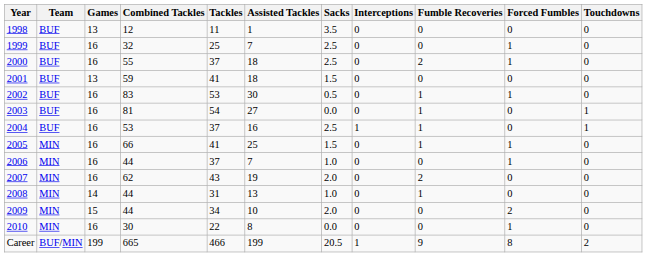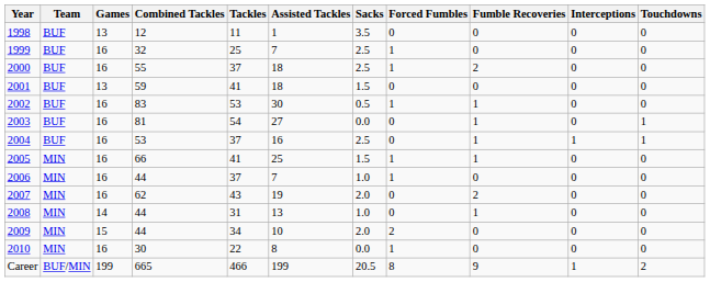 <table class="wikitable">
 <tr>
 <th>Year</th>
 <th>Team</th>
 <th>Games</th>
 <th>Combined Tackles</th>
 <th>Tackles</th>
 <th>Assisted Tackles</th>
 <th>Sacks</th>
+<th>Forced Fumbles</th>
+<th>Fumble Recoveries</th>
 <th>Interceptions</th>
-<th>Fumble Recoveries</th>
-<th>Forced Fumbles</th>
 <th>Touchdowns</th>
 </tr>
 <tr>
 <td><a href='#'>1998</a></td>
 <td><a href='#'>BUF</a></td>
 <td>13</td>
 <td>12</td>
 <td>11</td>
 <td>1</td>
 <td>3.5</td>
 <td>0</td>
 <td>0</td>
 <td>0</td>
 <td>0</td>
 </tr>
 <tr>
 <td><a href='#'>1999</a></td>
 <td><a href='#'>BUF</a></td>
 <td>16</td>
 <td>32</td>
 <td>25</td>
 <td>7</td>
 <td>2.5</td>
+<td>1</td>
 <td>0</td>
 <td>0</td>
-<td>1</td>
 <td>0</td>
 </tr>
 <tr>
 <td><a href='#'>2000</a></td>
 <td><a href='#'>BUF</a></td>
 <td>16</td>
 <td>55</td>
 <td>37</td>
 <td>18</td>
 <td>2.5</td>
+<td>1</td>
+<td>2</td>
 <td>0</td>
-<td>2</td>
-<td>1</td>
 <td>0</td>
 </tr>
 <tr>
 <td><a href='#'>2001</a></td>
 <td><a href='#'>BUF</a></td>
 <td>13</td>
 <td>59</td>
 <td>41</td>
 <td>18</td>
 <td>1.5</td>
 <td>0</td>
 <td>0</td>
 <td>0</td>
 <td>0</td>
 </tr>
 <tr>
 <td><a href='#'>2002</a></td>
 <td><a href='#'>BUF</a></td>
 <td>16</td>
 <td>83</td>
 <td>53</td>
 <td>30</td>
 <td>0.5</td>
-<td>0</td>
 <td>1</td>
 <td>1</td>
+<td>0</td>
 <td>0</td>
 </tr>
 <tr>
 <td><a href='#'>2003</a></td>
 <td><a href='#'>BUF</a></td>
 <td>16</td>
 <td>81</td>
 <td>54</td>
 <td>27</td>
 <td>0.0</td>
 <td>0</td>
 <td>1</td>
 <td>0</td>
 <td>1</td>
 </tr>
 <tr>
 <td><a href='#'>2004</a></td>
 <td><a href='#'>BUF</a></td>
 <td>16</td>
 <td>53</td>
 <td>37</td>
 <td>16</td>
 <td>2.5</td>
+<td>0</td>
 <td>1</td>
 <td>1</td>
-<td>0</td>
 <td>1</td>
 </tr>
 <tr>
 <td><a href='#'>2005</a></td>
 <td><a href='#'>MIN</a></td>
 <td>16</td>
 <td>66</td>
 <td>41</td>
 <td>25</td>
 <td>1.5</td>
-<td>0</td>
 <td>1</td>
 <td>1</td>
+<td>0</td>
 <td>0</td>
 </tr>
 <tr>
 <td><a href='#'>2006</a></td>
 <td><a href='#'>MIN</a></td>
 <td>16</td>
 <td>44</td>
 <td>37</td>
 <td>7</td>
 <td>1.0</td>
+<td>1</td>
 <td>0</td>
 <td>0</td>
-<td>1</td>
 <td>0</td>
 </tr>
 <tr>
 <td><a href='#'>2007</a></td>
 <td><a href='#'>MIN</a></td>
 <td>16</td>
 <td>62</td>
 <td>43</td>
 <td>19</td>
 <td>2.0</td>
 <td>0</td>
 <td>2</td>
 <td>0</td>
 <td>0</td>
 </tr>
 <tr>
 <td><a href='#'>2008</a></td>
 <td><a href='#'>MIN</a></td>
 <td>14</td>
 <td>44</td>
 <td>31</td>
 <td>13</td>
 <td>1.0</td>
 <td>0</td>
 <td>1</td>
 <td>0</td>
 <td>0</td>
 </tr>
 <tr>
 <td><a href='#'>2009</a></td>
 <td><a href='#'>MIN</a></td>
 <td>15</td>
 <td>44</td>
 <td>34</td>
 <td>10</td>
 <td>2.0</td>
+<td>2</td>
 <td>0</td>
 <td>0</td>
-<td>2</td>
 <td>0</td>
 </tr>
 <tr>
 <td><a href='#'>2010</a></td>
 <td><a href='#'>MIN</a></td>
 <td>16</td>
 <td>30</td>
 <td>22</td>
 <td>8</td>
 <td>0.0</td>
+<td>1</td>
 <td>0</td>
 <td>0</td>
-<td>1</td>
 <td>0</td>
 </tr>
 <tr>
 <td>Career</td>
 <td><a href='#'>BUF</a>/<a href='#'>MIN</a></td>
 <td>199</td>
 <td>665</td>
 <td>466</td>
 <td>199</td>
 <td>20.5</td>
+<td>8</td>
+<td>9</td>
 <td>1</td>
-<td>9</td>
-<td>8</td>
 <td>2</td>
 </tr>
 </table>
